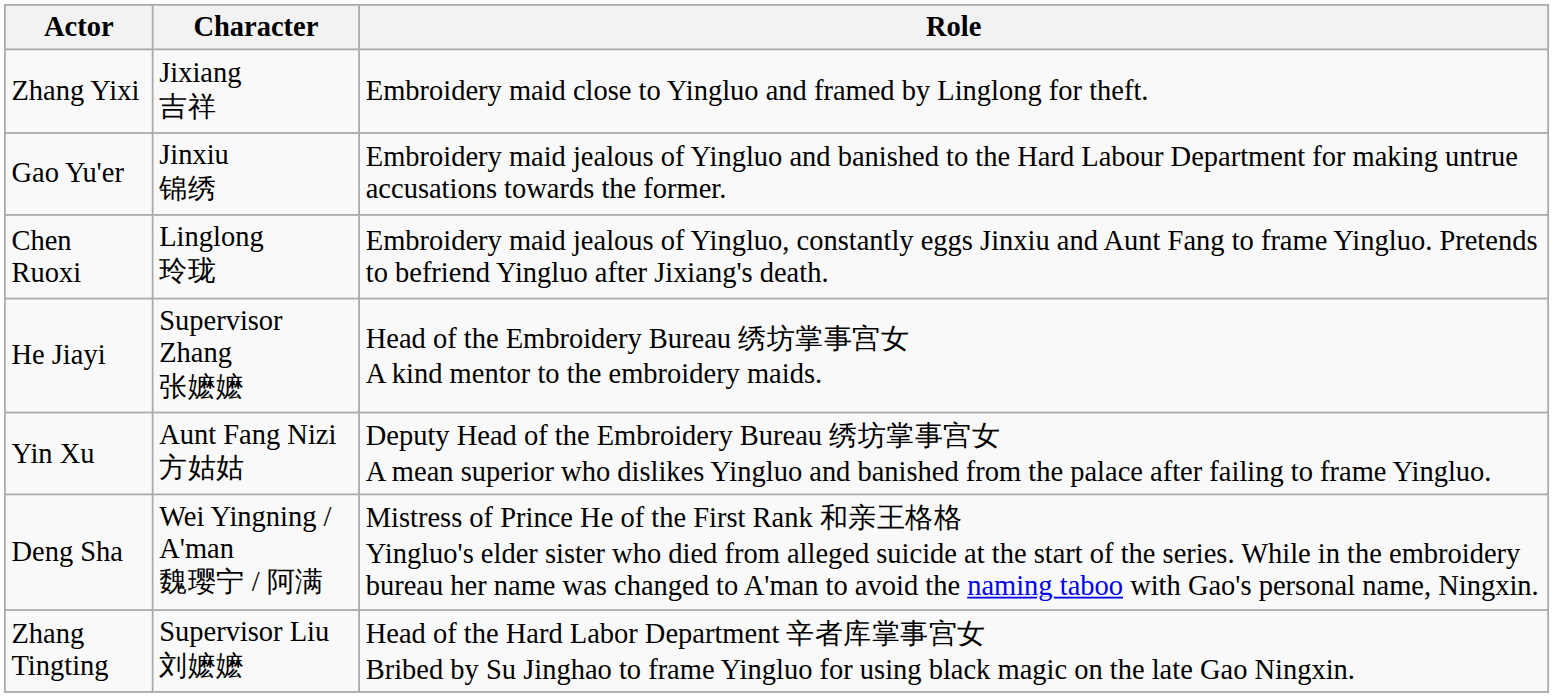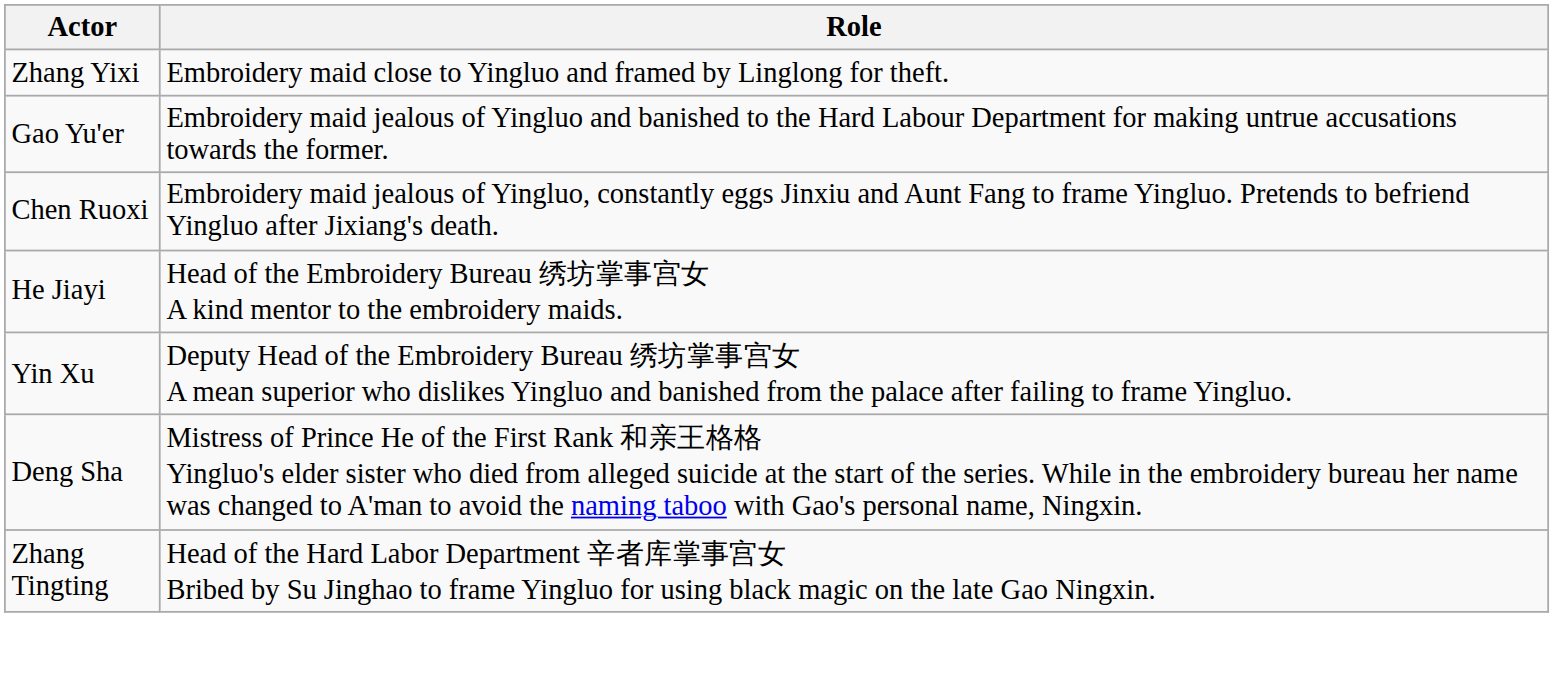 <table class="wikitable">
 <tr>
 <th>Actor</th>
-<th>Character</th>
 <th>Role</th>
 </tr>
 <tr>
 <td>Zhang Yixi</td>
-<td>Jixiang<br>吉祥</td>
 <td>Embroidery maid close to Yingluo and framed by Linglong for theft.</td>
 </tr>
 <tr>
 <td>Gao Yu'er</td>
-<td>Jinxiu<br>锦绣</td>
 <td>Embroidery maid jealous of Yingluo and banished to the Hard Labour Department for making untrue accusations towards the former.</td>
 </tr>
 <tr>
 <td>Chen Ruoxi</td>
-<td>Linglong<br>玲珑</td>
 <td>Embroidery maid jealous of Yingluo, constantly eggs Jinxiu and Aunt Fang to frame Yingluo. Pretends to befriend Yingluo after Jixiang's death.</td>
 </tr>
 <tr>
 <td>He Jiayi</td>
-<td>Supervisor Zhang<br>张嬷嬷</td>
 <td>Head of the Embroidery Bureau 绣坊掌事宫女<br>A kind mentor to the embroidery maids.</td>
 </tr>
 <tr>
 <td>Yin Xu</td>
-<td>Aunt Fang Nizi 方姑姑</td>
 <td>Deputy Head of the Embroidery Bureau 绣坊掌事宫女<br>A mean superior who dislikes Yingluo and banished from the palace after failing to frame Yingluo.</td>
 </tr>
 <tr>
 <td>Deng Sha</td>
-<td>Wei Yingning / A'man<br>魏璎宁 / 阿满</td>
 <td>Mistress of Prince He of the First Rank 和亲王格格<br>Yingluo's elder sister who died from alleged suicide at the start of the series. While in the embroidery bureau her name was changed to A'man to avoid the <a href='#'>naming taboo</a> with Gao's personal name, Ningxin.</td>
 </tr>
 <tr>
 <td>Zhang Tingting</td>
-<td>Supervisor Liu<br>刘嬷嬷</td>
 <td>Head of the Hard Labor Department 辛者库掌事宫女<br>Bribed by Su Jinghao to frame Yingluo for using black magic on the late Gao Ningxin.</td>
 </tr>
 </table>
